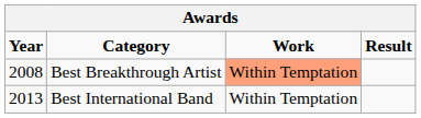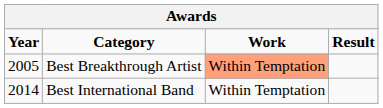 <table class="wikitable">
 <tr style="text-align:center;">
 <th colspan=5>Awards</th>
 </tr>
 <tr style="text-align:center;">
 <td><strong>Year</strong></td>
 <td><strong>Category</strong></td>
 <td><strong>Work</strong></td>
 <td><strong>Result</strong></td>
 </tr>
 <tr>
-<td>2008</td>
+<td>2005</td>
 <td>Best Breakthrough Artist</td>
 <td style="background: lightsalmon;">Within Temptation</td>
 <td></td>
 </tr>
 <tr>
-<td>2013</td>
+<td>2014</td>
 <td>Best International Band</td>
 <td>Within Temptation</td>
 <td></td>
 </tr>
 </table>
